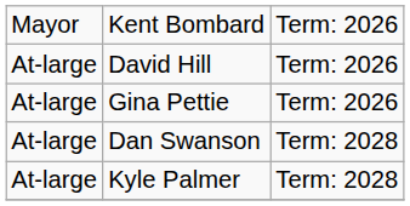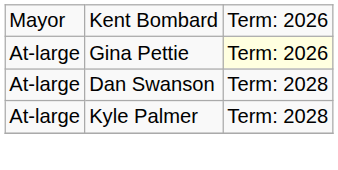 <table class="wikitable" align=right>
 <tr>
 <td>Mayor</td>
 <td>Kent Bombard</td>
 <td>Term: 2026</td>
 </tr>
 <tr>
 <td>At-large</td>
-<td>David Hill</td>
-<td>Term: 2026</td>
-</tr>
-<tr>
-<td>At-large</td>
 <td>Gina Pettie</td>
-<td>Term: 2026</td>
+<td style="background: lightyellow;">Term: 2026</td>
 </tr>
 <tr>
 <td>At-large</td>
 <td>Dan Swanson</td>
 <td>Term: 2028</td>
 </tr>
 <tr>
 <td>At-large</td>
 <td>Kyle Palmer</td>
 <td>Term: 2028</td>
 </tr>
 <tr>
 </tr>
 </table>
